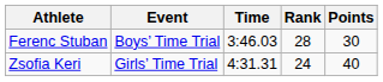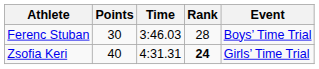 <table class="wikitable" border="1" style="font-size:90%">
 <tr>
 <th>Athlete</th>
-<th>Event</th>
+<th>Points</th>
 <th>Time</th>
 <th>Rank</th>
-<th>Points</th>
+<th>Event</th>
 </tr>
 <tr>
 <td><a href='#'>Ferenc Stuban</a></td>
-<td><a href='#'>Boys’ Time Trial</a></td>
+<td align=center>30</td>
 <td align=center>3:46.03</td>
 <td align=center>28</td>
-<td align=center>30</td>
+<td><a href='#'>Boys’ Time Trial</a></td>
 </tr>
 <tr>
 <td><a href='#'>Zsofia Keri</a></td>
+<td align=center>40</td>
+<td align=center>4:31.31</td>
+<td align=center><strong>24</strong></td>
 <td><a href='#'>Girls’ Time Trial</a></td>
-<td align=center>4:31.31</td>
-<td align=center>24</td>
-<td align=center>40</td>
 </tr>
 </table>
